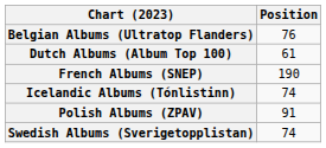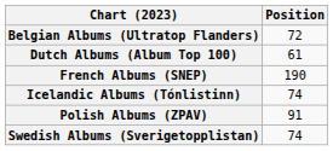 <table class="wikitable sortable plainrowheaders" style="text-align:center">
 <tr>
 <th scope="col">Chart (2023)</th>
 <th scope="col">Position</th>
 </tr>
 <tr>
 <th scope="row">Belgian Albums (Ultratop Flanders)</th>
-<td>76</td>
+<td>72</td>
 </tr>
 <tr>
 <th scope="row">Dutch Albums (Album Top 100)</th>
 <td>61</td>
 </tr>
 <tr>
 <th scope="row">French Albums (SNEP)</th>
 <td>190</td>
 </tr>
 <tr>
 <th scope="row">Icelandic Albums (Tónlistinn)</th>
 <td>74</td>
 </tr>
 <tr>
 <th scope="row">Polish Albums (ZPAV)</th>
 <td>91</td>
 </tr>
 <tr>
 <th scope="row">Swedish Albums (Sverigetopplistan)</th>
 <td>74</td>
 </tr>
 </table>
